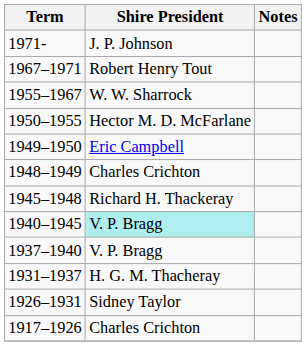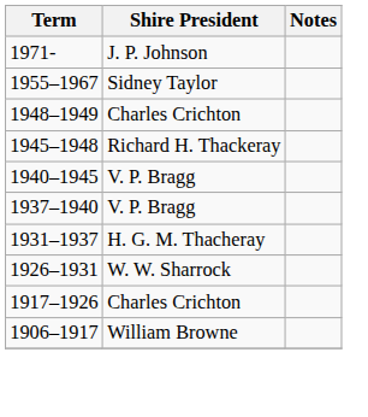 <table class="wikitable">
 <tr>
 <th colspan="1">Term</th>
 <th>Shire President</th>
 <th>Notes</th>
 </tr>
 <tr>
 <td>1971-</td>
 <td>J. P. Johnson</td>
 <td></td>
 </tr>
 <tr>
-<td>1967–1971</td>
-<td>Robert Henry Tout</td>
-<td></td>
-</tr>
-<tr>
 <td>1955–1967</td>
-<td>W. W. Sharrock</td>
-<td></td>
-</tr>
-<tr>
-<td>1950–1955</td>
-<td>Hector M. D. McFarlane</td>
-<td></td>
-</tr>
-<tr>
-<td>1949–1950</td>
-<td><a href='#'>Eric Campbell</a></td>
+<td>Sidney Taylor</td>
 <td></td>
 </tr>
 <tr>
 <td>1948–1949</td>
 <td>Charles Crichton</td>
 <td></td>
 </tr>
 <tr>
 <td>1945–1948</td>
 <td>Richard H. Thackeray</td>
 <td></td>
 </tr>
 <tr>
 <td>1940–1945</td>
-<td style="background: paleturquoise;">V. P. Bragg</td>
+<td>V. P. Bragg</td>
 <td></td>
 </tr>
 <tr>
 <td>1937–1940</td>
 <td>V. P. Bragg</td>
 <td></td>
 </tr>
 <tr>
 <td>1931–1937</td>
 <td>H. G. M. Thacheray</td>
 <td></td>
 </tr>
 <tr>
 <td>1926–1931</td>
-<td>Sidney Taylor</td>
+<td>W. W. Sharrock</td>
 <td></td>
 </tr>
 <tr>
 <td>1917–1926</td>
 <td>Charles Crichton</td>
 <td></td>
 </tr>
 <tr>
+<td>1906–1917</td>
+<td>William Browne</td>
+<td></td>
+</tr>
+<tr>
 </tr>
 </table>
